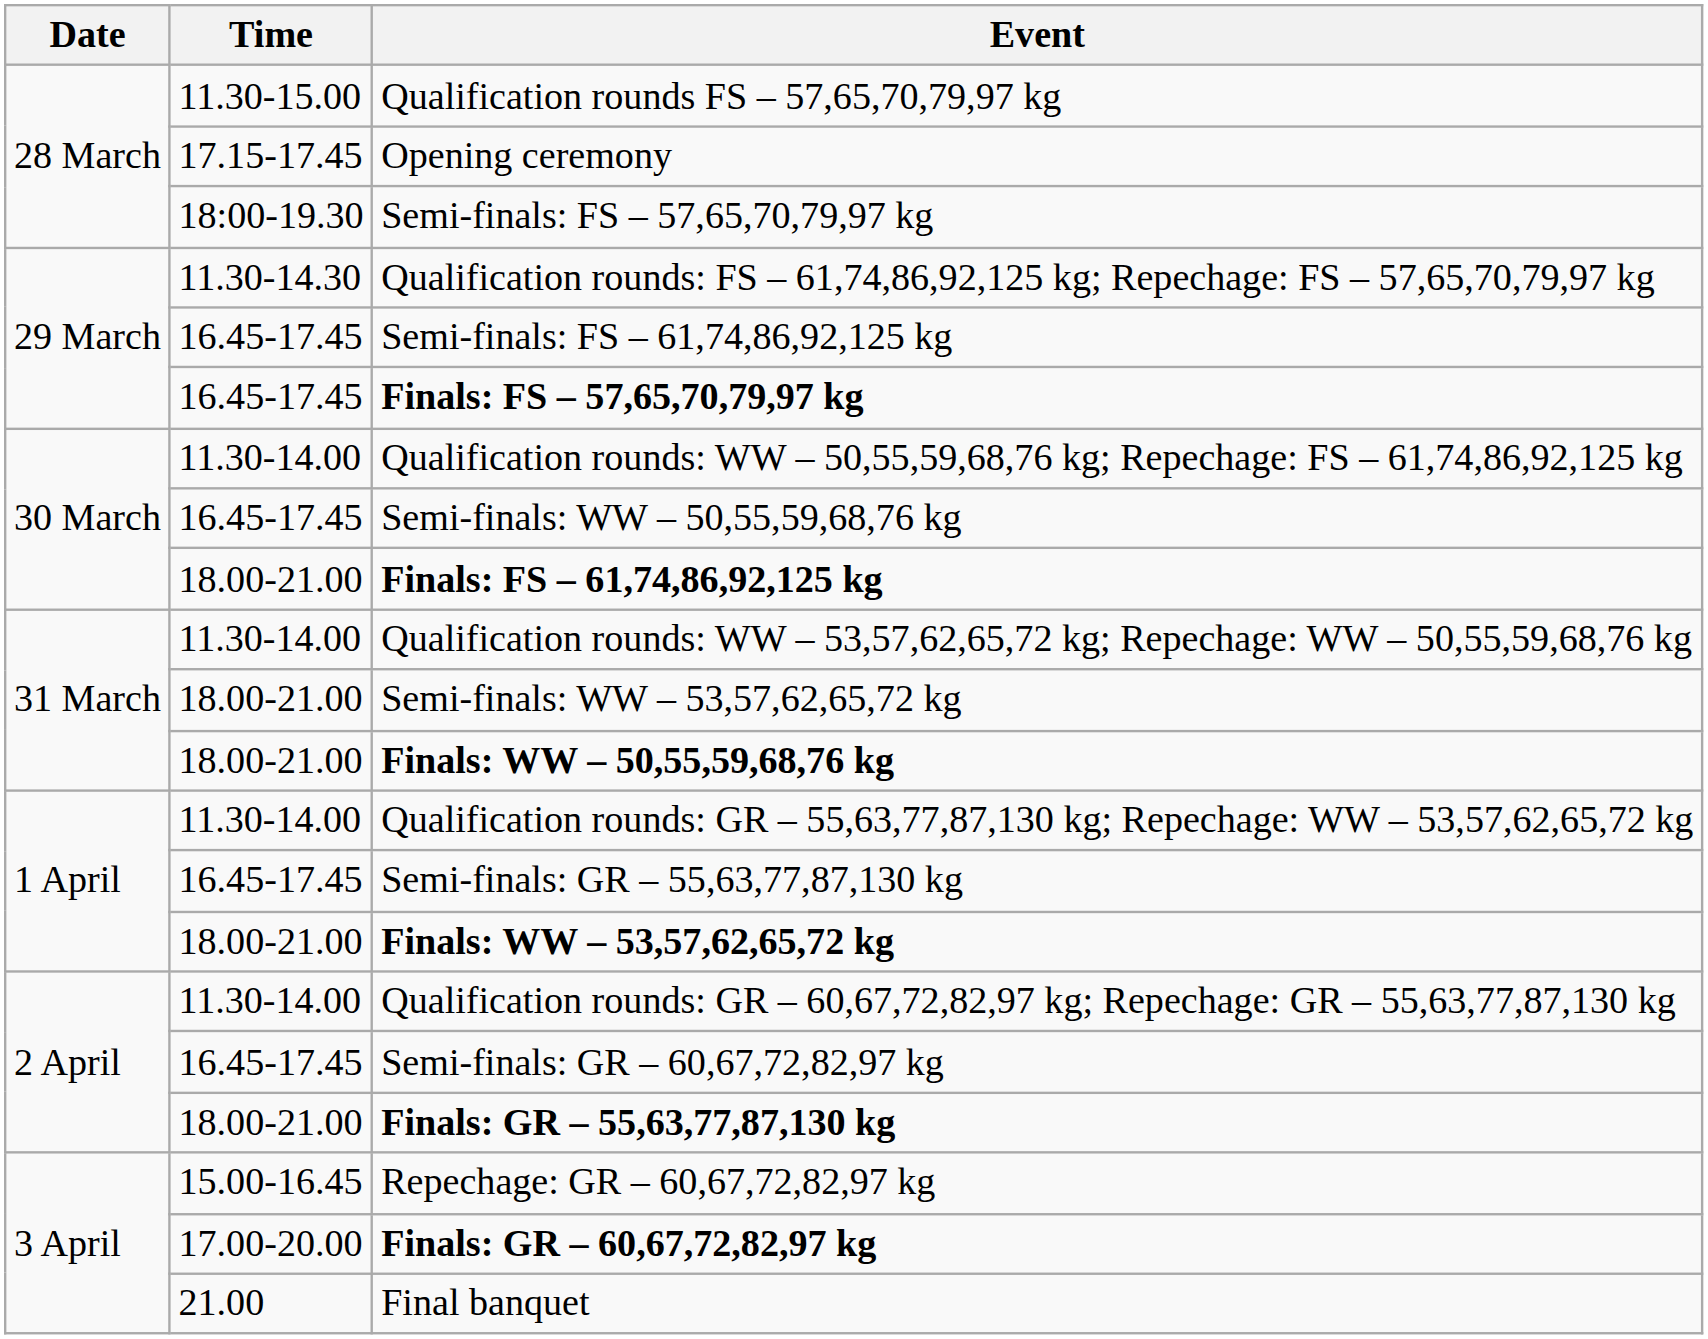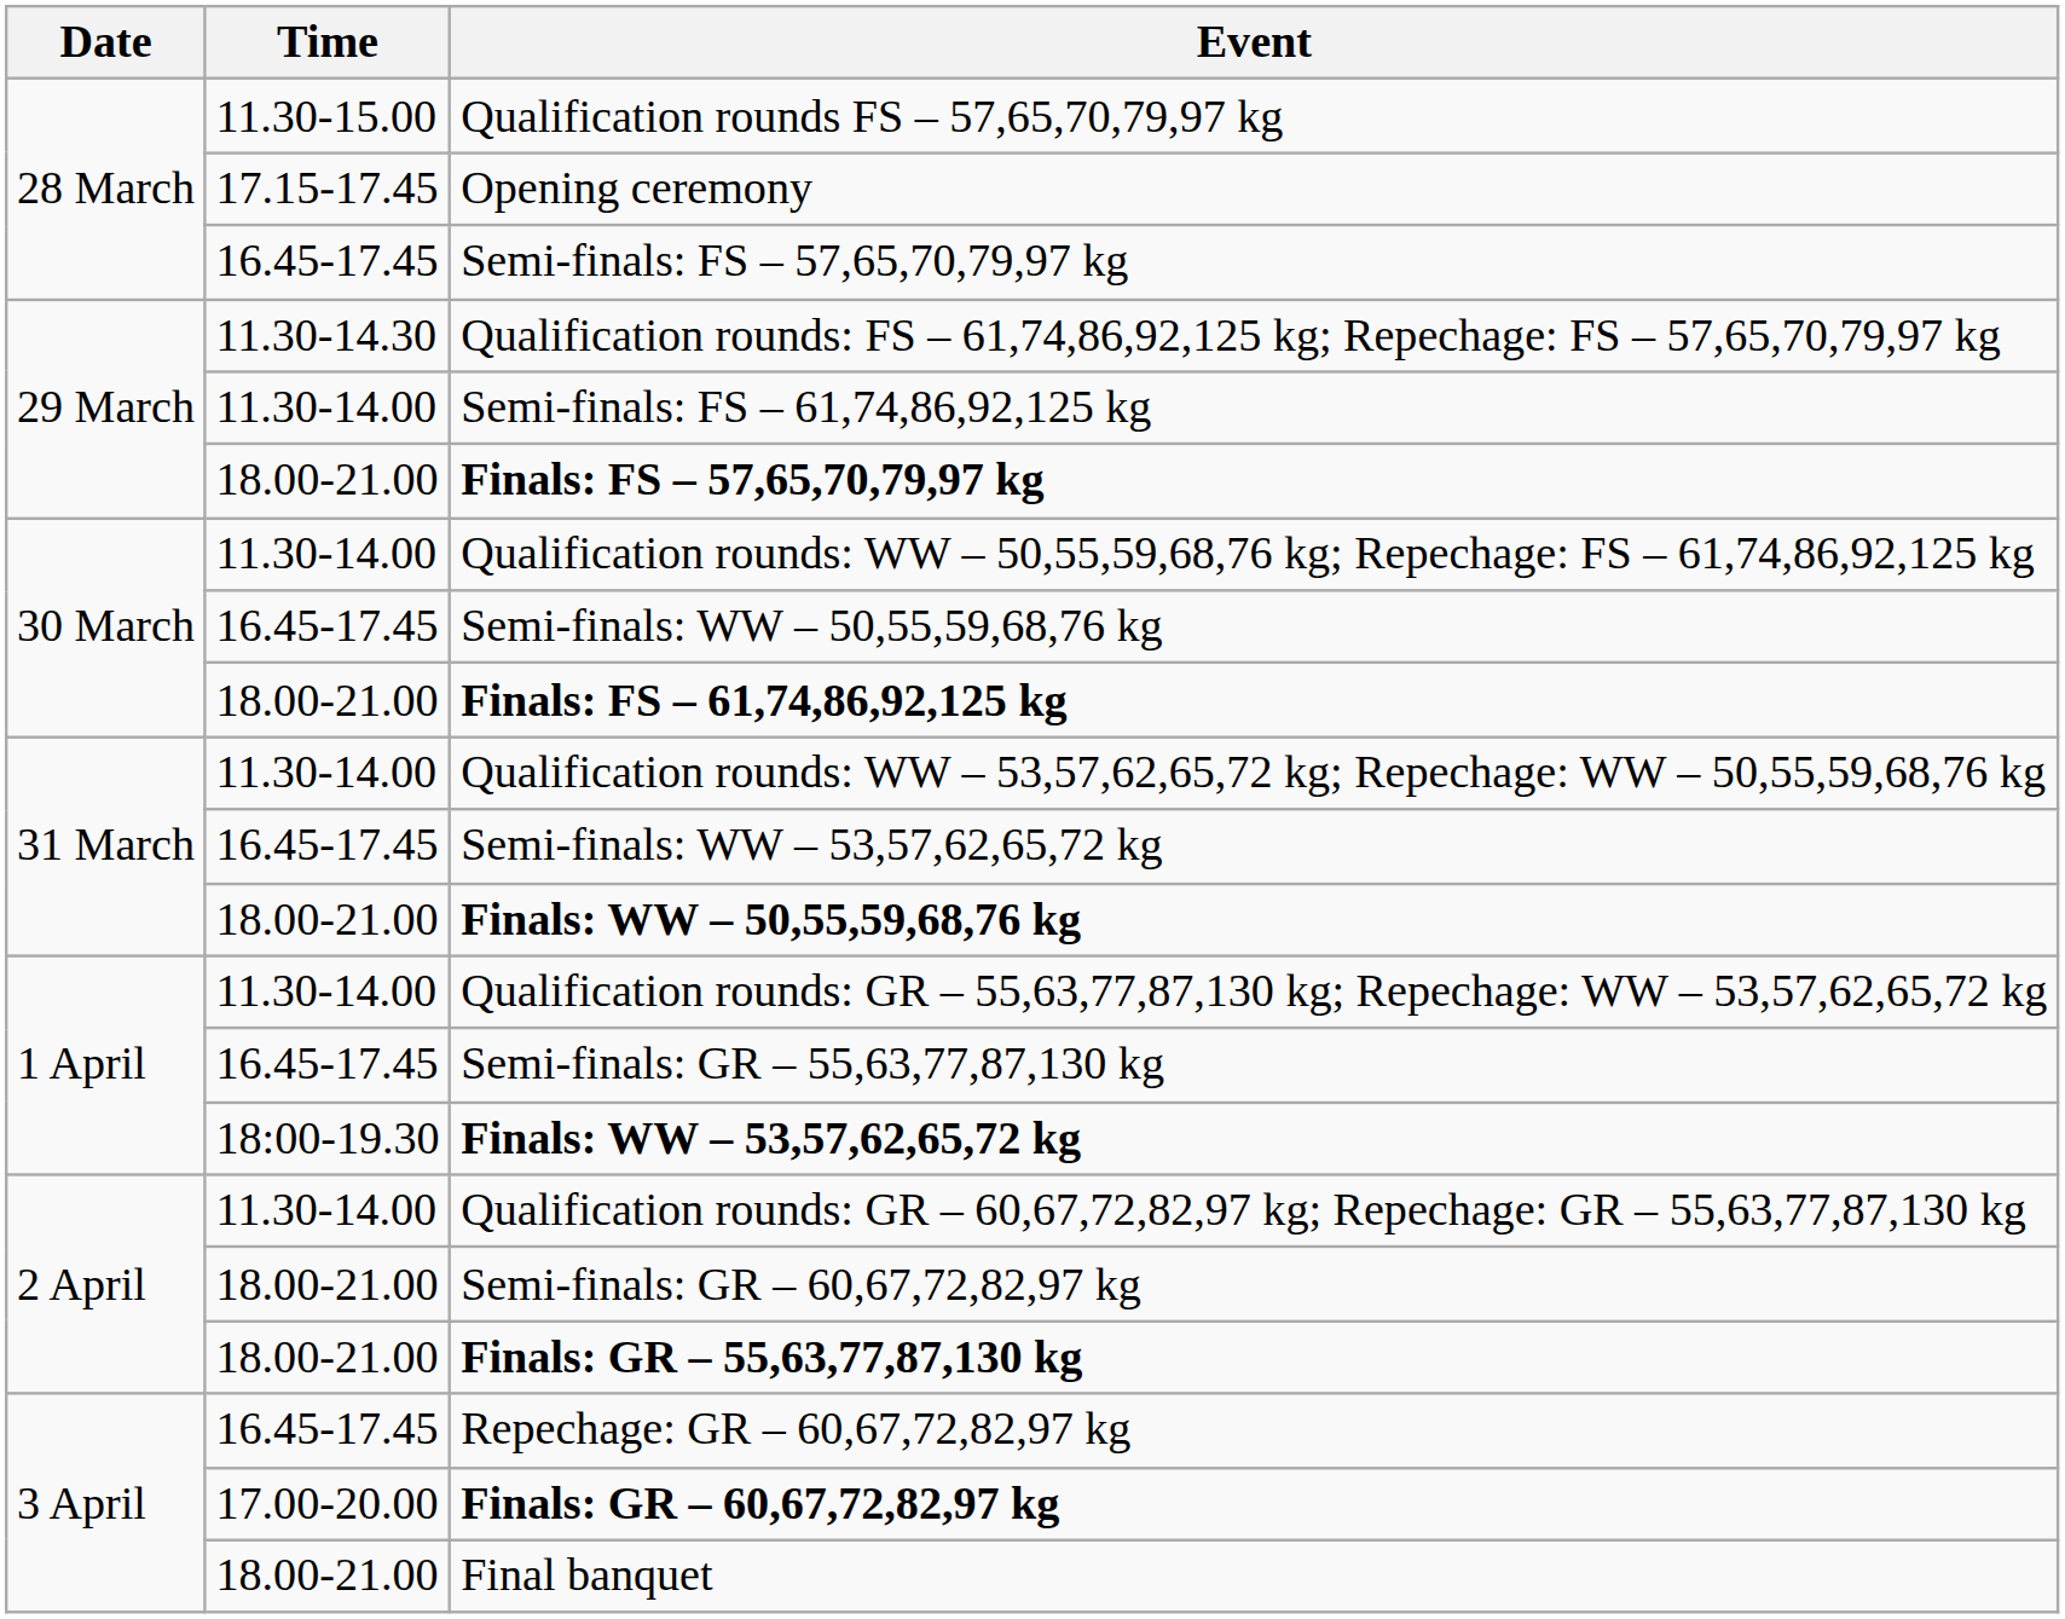 <table class=wikitable>
 <tr>
 <th>Date</th>
 <th>Time</th>
 <th>Event</th>
 </tr>
 <tr>
 <td rowspan="3">28 March</td>
 <td>11.30-15.00</td>
 <td>Qualification rounds FS – 57,65,70,79,97 kg</td>
 </tr>
 <tr>
 <td>17.15-17.45</td>
 <td>Opening ceremony</td>
 </tr>
 <tr>
-<td>18:00-19.30</td>
+<td>16.45-17.45</td>
 <td>Semi-finals: FS – 57,65,70,79,97 kg</td>
 </tr>
 <tr>
 <td rowspan="3">29 March</td>
 <td>11.30-14.30</td>
 <td>Qualification rounds: FS – 61,74,86,92,125 kg; Repechage: FS – 57,65,70,79,97 kg</td>
 </tr>
 <tr>
-<td>16.45-17.45</td>
+<td>11.30-14.00</td>
 <td>Semi-finals: FS – 61,74,86,92,125 kg</td>
 </tr>
 <tr>
-<td>16.45-17.45</td>
+<td>18.00-21.00</td>
 <td><strong>Finals: FS – 57,65,70,79,97 kg</strong></td>
 </tr>
 <tr>
 <td rowspan="3">30 March</td>
 <td>11.30-14.00</td>
 <td>Qualification rounds: WW – 50,55,59,68,76 kg; Repechage: FS – 61,74,86,92,125 kg</td>
 </tr>
 <tr>
 <td>16.45-17.45</td>
 <td>Semi-finals: WW – 50,55,59,68,76 kg</td>
 </tr>
 <tr>
 <td>18.00-21.00</td>
 <td><strong>Finals: FS – 61,74,86,92,125 kg</strong></td>
 </tr>
 <tr>
 <td rowspan="3">31 March</td>
 <td>11.30-14.00</td>
 <td>Qualification rounds: WW – 53,57,62,65,72 kg; Repechage: WW – 50,55,59,68,76 kg</td>
 </tr>
 <tr>
-<td>18.00-21.00</td>
+<td>16.45-17.45</td>
 <td>Semi-finals: WW – 53,57,62,65,72 kg</td>
 </tr>
 <tr>
 <td>18.00-21.00</td>
 <td><strong>Finals: WW – 50,55,59,68,76 kg</strong></td>
 </tr>
 <tr>
 <td rowspan="3">1 April</td>
 <td>11.30-14.00</td>
 <td>Qualification rounds: GR – 55,63,77,87,130 kg; Repechage: WW – 53,57,62,65,72 kg</td>
 </tr>
 <tr>
 <td>16.45-17.45</td>
 <td>Semi-finals: GR – 55,63,77,87,130 kg</td>
 </tr>
 <tr>
-<td>18.00-21.00</td>
+<td>18:00-19.30</td>
 <td><strong>Finals: WW – 53,57,62,65,72 kg</strong></td>
 </tr>
 <tr>
 <td rowspan="3">2 April</td>
 <td>11.30-14.00</td>
 <td>Qualification rounds: GR – 60,67,72,82,97 kg; Repechage: GR – 55,63,77,87,130 kg</td>
 </tr>
 <tr>
-<td>16.45-17.45</td>
+<td>18.00-21.00</td>
 <td>Semi-finals: GR – 60,67,72,82,97 kg</td>
 </tr>
 <tr>
 <td>18.00-21.00</td>
 <td><strong>Finals: GR – 55,63,77,87,130 kg</strong></td>
 </tr>
 <tr>
 <td rowspan="3">3 April</td>
-<td>15.00-16.45</td>
+<td>16.45-17.45</td>
 <td>Repechage: GR – 60,67,72,82,97 kg</td>
 </tr>
 <tr>
 <td>17.00-20.00</td>
 <td><strong>Finals: GR – 60,67,72,82,97 kg</strong></td>
 </tr>
 <tr>
-<td>21.00</td>
+<td>18.00-21.00</td>
 <td>Final banquet</td>
 </tr>
 </table>
